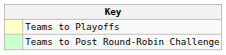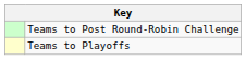 <table class="wikitable" style="text-align: center;">
 <tr>
 <th colspan=2>Key</th>
 </tr>
 <tr>
+<td style="background:#ccffcc; width:20px;"></td>
+<td align=left>Teams to Post Round-Robin Challenge</td>
+</tr>
+<tr>
 <td style="background:#ffffcc; width:20px;"></td>
 <td align=left>Teams to Playoffs</td>
 </tr>
-<tr>
-<td style="background:#ccffcc; width:20px;"></td>
-<td align=left>Teams to Post Round-Robin Challenge</td>
-</tr>
 </table>
